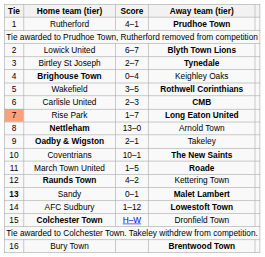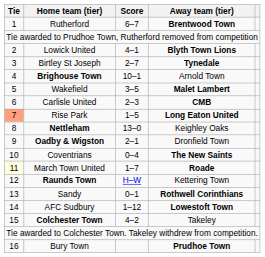 <table class="wikitable" style="text-align:center; font-size:85%">
 <tr>
 <th>Tie</th>
 <th>Home team (tier)</th>
 <th>Score</th>
 <th>Away team (tier)</th>
 <th></th>
 </tr>
 <tr>
 <td style="text-align:center;">1</td>
 <td>Rutherford</td>
-<td style="text-align:center;">4–1</td>
-<td><strong>Prudhoe Town</strong></td>
+<td style="text-align:center;">6–7 </td>
+<td><strong>Brentwood Town</strong></td>
 <td></td>
 </tr>
 <tr>
 <td colspan="5" style="text-align: center;">Tie awarded to Prudhoe Town, Rutherford removed from competition</td>
 </tr>
 <tr>
 <td style="text-align:center;">2</td>
 <td>Lowick United</td>
-<td style="text-align:center;">6–7 </td>
+<td style="text-align:center;">4–1</td>
 <td><strong>Blyth Town Lions</strong></td>
 <td></td>
 </tr>
 <tr>
 <td style="text-align:center;">3</td>
 <td>Birtley St Joseph</td>
 <td style="text-align:center;">2–7</td>
 <td><strong>Tynedale</strong></td>
 <td></td>
 </tr>
 <tr>
 <td style="text-align:center;">4</td>
 <td><strong>Brighouse Town</strong></td>
-<td style="text-align:center;">0–4</td>
-<td>Keighley Oaks</td>
+<td style="text-align:center;">10–1</td>
+<td>Arnold Town</td>
 <td></td>
 </tr>
 <tr>
 <td style="text-align:center;">5</td>
 <td>Wakefield</td>
 <td style="text-align:center;">3–5</td>
-<td><strong>Rothwell Corinthians</strong></td>
+<td><strong>Malet Lambert</strong></td>
 <td></td>
 </tr>
 <tr>
 <td style="text-align:center;">6</td>
 <td>Carlisle United</td>
 <td style="text-align:center;">2–3</td>
 <td><strong>CMB</strong></td>
 <td></td>
 </tr>
 <tr>
 <td style="background: lightsalmon; text-align:center;">7</td>
 <td>Rise Park</td>
-<td style="text-align:center;">1–7</td>
+<td style="text-align:center;">1–5</td>
 <td><strong>Long Eaton United</strong></td>
 <td></td>
 </tr>
 <tr>
 <td style="text-align:center;">8</td>
 <td><strong>Nettleham</strong></td>
 <td style="text-align:center;">13–0</td>
-<td>Arnold Town</td>
+<td>Keighley Oaks</td>
 <td></td>
 </tr>
 <tr>
 <td style="text-align:center;">9</td>
 <td><strong>Oadby & Wigston</strong></td>
 <td style="text-align:center;">2–1</td>
-<td>Takeley</td>
+<td>Dronfield Town</td>
 <td></td>
 </tr>
 <tr>
 <td style="text-align:center;">10</td>
 <td>Coventrians</td>
-<td style="text-align:center;">10–1</td>
+<td style="text-align:center;">0–4</td>
 <td><strong>The New Saints</strong></td>
 <td></td>
 </tr>
 <tr>
-<td style="text-align:center;">11</td>
+<td style="background: lightyellow; text-align:center;">11</td>
 <td>March Town United</td>
-<td style="text-align:center;">1–5</td>
+<td style="text-align:center;">1–7</td>
 <td><strong>Roade</strong></td>
 <td></td>
 </tr>
 <tr>
 <td style="text-align:center;">12</td>
 <td><strong>Raunds Town</strong></td>
-<td style="text-align:center;">4–2 </td>
+<td style="text-align:center;"><a href='#'>H–W</a></td>
 <td>Kettering Town</td>
 <td></td>
 </tr>
 <tr>
-<td style="text-align:center;"><strong>13</strong></td>
+<td style="text-align:center;">13</td>
 <td>Sandy</td>
 <td style="text-align:center;">0–1</td>
-<td><strong>Malet Lambert</strong></td>
+<td><strong>Rothwell Corinthians</strong></td>
 <td></td>
 </tr>
 <tr>
 <td style="text-align:center;">14</td>
 <td>AFC Sudbury</td>
 <td style="text-align:center;">1–12</td>
 <td><strong>Lowestoft Town</strong></td>
 <td></td>
 </tr>
 <tr>
 <td style="text-align:center;">15</td>
 <td><strong>Colchester Town</strong></td>
-<td style="text-align:center;"><a href='#'>H–W</a></td>
-<td>Dronfield Town</td>
+<td style="text-align:center;">4–2 </td>
+<td>Takeley</td>
 <td></td>
 </tr>
 <tr>
 <td colspan="5" style="text-align: center;">Tie awarded to Colchester Town. Takeley withdrew from competition.</td>
 </tr>
 <tr>
 <td style="text-align:center;">16</td>
 <td>Bury Town</td>
 <td style="text-align:center;"></td>
-<td><strong>Brentwood Town</strong></td>
+<td><strong>Prudhoe Town</strong></td>
 <td></td>
 </tr>
 </table>
